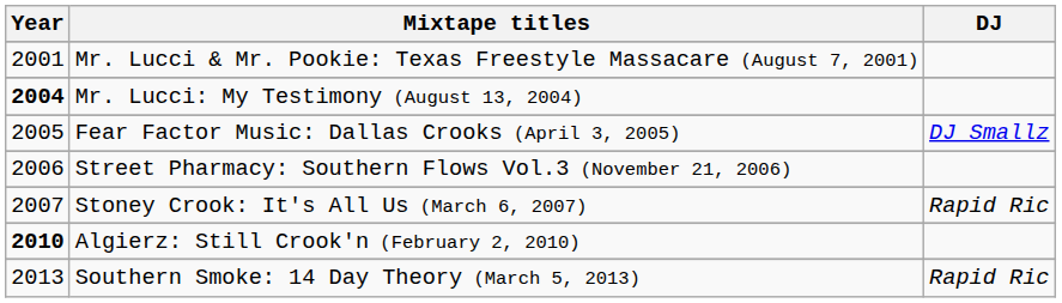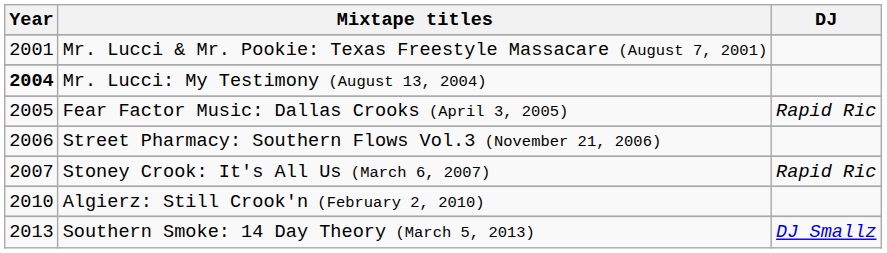 <table class="wikitable" style="text-align:center;">
 <tr>
 <th>Year</th>
 <th>Mixtape titles</th>
 <th>DJ</th>
 </tr>
 <tr>
 </tr>
 <tr>
 <td>2001</td>
 <td align=left>Mr. Lucci & Mr. Pookie: Texas Freestyle Massacare<small> (August 7, 2001)</small></td>
 <td style="text-align:center;"></td>
 </tr>
 <tr>
 </tr>
 <tr>
 <td><strong>2004</strong></td>
 <td align=left>Mr. Lucci: My Testimony<small> (August 13, 2004) </small></td>
 <td style="text-align:center;"></td>
 </tr>
 <tr>
 </tr>
 <tr>
 <td>2005</td>
 <td align=left>Fear Factor Music: Dallas Crooks<small> (April 3, 2005)</small></td>
-<td style="text-align:center;"><em><a href='#'>DJ Smallz</a></em></td>
+<td style="text-align:center;"><em>Rapid Ric</em></td>
 </tr>
 <tr>
 </tr>
 <tr>
 <td>2006</td>
 <td align=left>Street Pharmacy: Southern Flows Vol.3<small> (November 21, 2006)</small></td>
 <td style="text-align:center;"></td>
 </tr>
 <tr>
 </tr>
 <tr>
 <td>2007</td>
 <td align=left>Stoney Crook: It's All Us<small> (March 6, 2007)</small></td>
 <td style="text-align:center;"><em>Rapid Ric</em></td>
 </tr>
 <tr>
 </tr>
 <tr>
-<td><strong>2010</strong></td>
+<td>2010</td>
 <td align=left>Algierz: Still Crook'n<small> (February 2, 2010)</small></td>
 <td style="text-align:center;"></td>
 </tr>
 <tr>
 </tr>
 <tr>
 <td>2013</td>
 <td align=left>Southern Smoke: 14 Day Theory<small> (March 5, 2013)</small> </td>
-<td style="text-align:center;"><em>Rapid Ric</em></td>
+<td style="text-align:center;"><em><a href='#'>DJ Smallz</a></em></td>
 </tr>
 </table>
